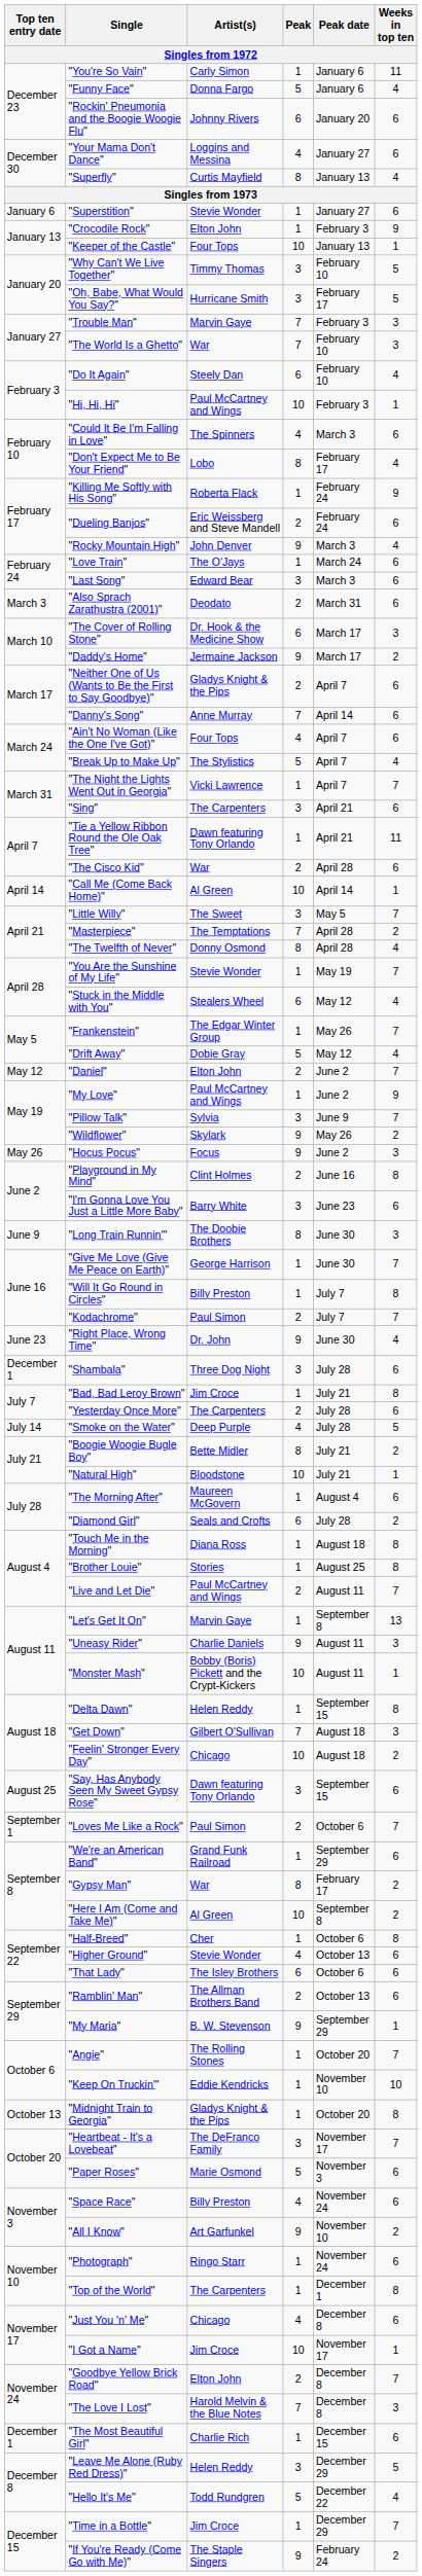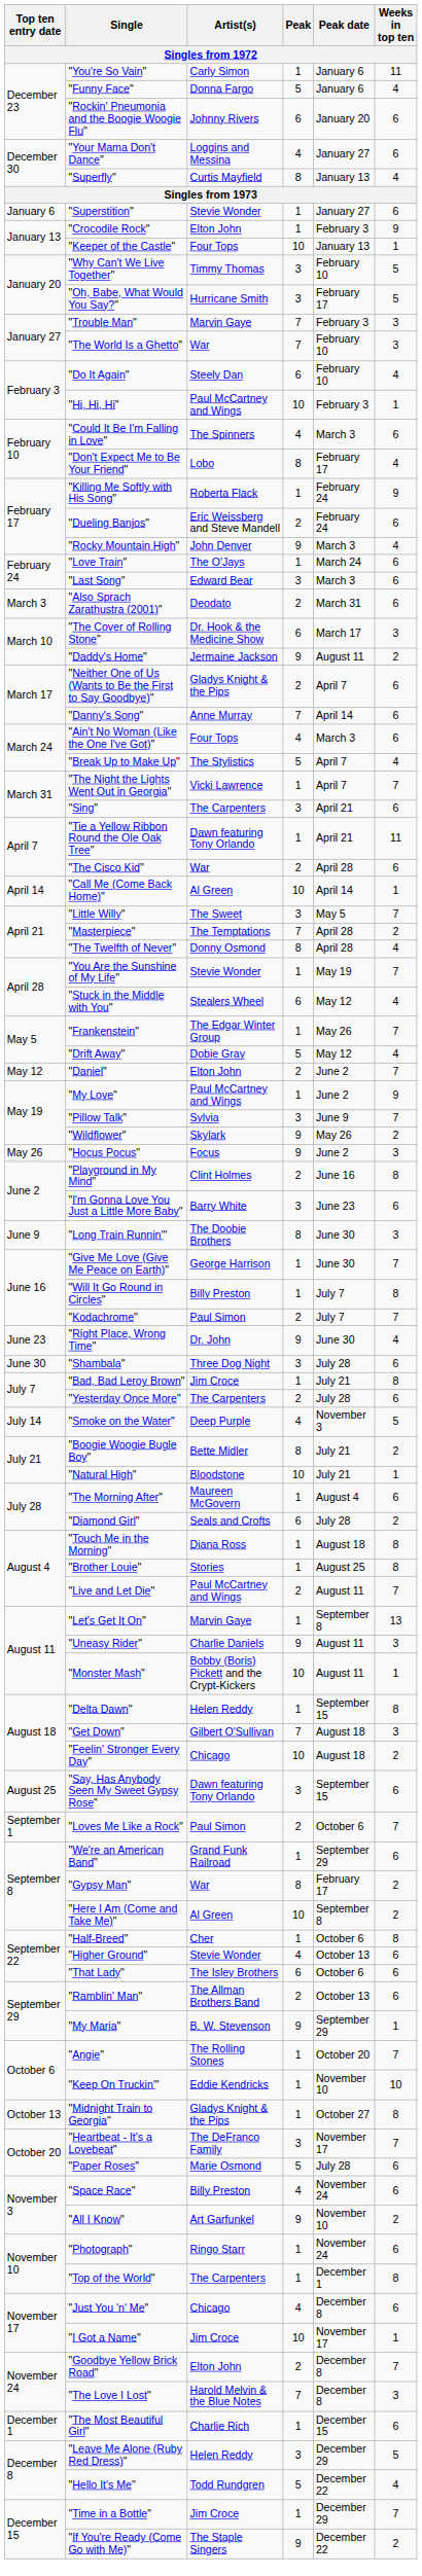 <table class="plainrowheaders sortable wikitable">
 <tr>
 <th>Top ten<br>entry date</th>
 <th>Single</th>
 <th>Artist(s)</th>
 <th data-sort-type="number">Peak</th>
 <th>Peak date</th>
 <th data-sort-type="number">Weeks in<br>top ten</th>
 </tr>
 <tr>
 <th colspan=6><a href='#'>Singles from 1972</a></th>
 </tr>
 <tr>
 <td rowspan="3">December 23</td>
 <td>"<a href='#'>You're So Vain</a>"</td>
 <td><a href='#'>Carly Simon</a></td>
 <td align=center>1</td>
 <td>January 6</td>
 <td align=center>11</td>
 </tr>
 <tr>
 <td>"<a href='#'>Funny Face</a>"</td>
 <td><a href='#'>Donna Fargo</a></td>
 <td align=center>5</td>
 <td>January 6</td>
 <td align=center>4</td>
 </tr>
 <tr>
 <td>"<a href='#'>Rockin' Pneumonia and the Boogie Woogie Flu</a>"</td>
 <td><a href='#'>Johnny Rivers</a></td>
 <td align=center>6</td>
 <td>January 20</td>
 <td align=center>6</td>
 </tr>
 <tr>
 <td rowspan="2">December 30</td>
 <td>"<a href='#'>Your Mama Don't Dance</a>"</td>
 <td><a href='#'>Loggins and Messina</a></td>
 <td align=center>4</td>
 <td>January 27</td>
 <td align=center>6</td>
 </tr>
 <tr>
 <td>"<a href='#'>Superfly</a>"</td>
 <td><a href='#'>Curtis Mayfield</a></td>
 <td align=center>8</td>
 <td>January 13</td>
 <td align=center>4</td>
 </tr>
 <tr>
 <th colspan=6>Singles from 1973</th>
 </tr>
 <tr>
 <td>January 6</td>
 <td>"<a href='#'>Superstition</a>"</td>
 <td><a href='#'>Stevie Wonder</a></td>
 <td align=center>1</td>
 <td>January 27</td>
 <td align=center>6</td>
 </tr>
 <tr>
 <td rowspan="2">January 13</td>
 <td>"<a href='#'>Crocodile Rock</a>"</td>
 <td><a href='#'>Elton John</a></td>
 <td align=center>1</td>
 <td>February 3</td>
 <td align=center>9</td>
 </tr>
 <tr>
 <td>"<a href='#'>Keeper of the Castle</a>"</td>
 <td><a href='#'>Four Tops</a></td>
 <td align=center>10</td>
 <td>January 13</td>
 <td align=center>1</td>
 </tr>
 <tr>
 <td rowspan="2">January 20</td>
 <td>"<a href='#'>Why Can't We Live Together</a>"</td>
 <td><a href='#'>Timmy Thomas</a></td>
 <td align=center>3</td>
 <td>February 10</td>
 <td align=center>5</td>
 </tr>
 <tr>
 <td>"<a href='#'>Oh, Babe, What Would You Say?</a>"</td>
 <td><a href='#'>Hurricane Smith</a></td>
 <td align=center>3</td>
 <td>February 17</td>
 <td align=center>5</td>
 </tr>
 <tr>
 <td rowspan="2">January 27</td>
 <td>"<a href='#'>Trouble Man</a>"</td>
 <td><a href='#'>Marvin Gaye</a></td>
 <td align=center>7</td>
 <td>February 3</td>
 <td align=center>3</td>
 </tr>
 <tr>
 <td>"<a href='#'>The World Is a Ghetto</a>"</td>
 <td><a href='#'>War</a></td>
 <td align=center>7</td>
 <td>February 10</td>
 <td align=center>3</td>
 </tr>
 <tr>
 <td rowspan="2">February 3</td>
 <td>"<a href='#'>Do It Again</a>"</td>
 <td><a href='#'>Steely Dan</a></td>
 <td align=center>6</td>
 <td>February 10</td>
 <td align=center>4</td>
 </tr>
 <tr>
 <td>"<a href='#'>Hi, Hi, Hi</a>"</td>
 <td><a href='#'>Paul McCartney and Wings</a></td>
 <td align=center>10</td>
 <td>February 3</td>
 <td align=center>1</td>
 </tr>
 <tr>
 <td rowspan="2">February 10</td>
 <td>"<a href='#'>Could It Be I'm Falling in Love</a>"</td>
 <td><a href='#'>The Spinners</a></td>
 <td align=center>4</td>
 <td>March 3</td>
 <td align=center>6</td>
 </tr>
 <tr>
 <td>"<a href='#'>Don't Expect Me to Be Your Friend</a>"</td>
 <td><a href='#'>Lobo</a></td>
 <td align=center>8</td>
 <td>February 17</td>
 <td align=center>4</td>
 </tr>
 <tr>
 <td rowspan="3">February 17</td>
 <td>"<a href='#'>Killing Me Softly with His Song</a>"</td>
 <td><a href='#'>Roberta Flack</a></td>
 <td align=center>1</td>
 <td>February 24</td>
 <td align=center>9</td>
 </tr>
 <tr>
 <td>"<a href='#'>Dueling Banjos</a>"</td>
 <td><a href='#'>Eric Weissberg</a> and Steve Mandell</td>
 <td align=center>2</td>
 <td>February 24</td>
 <td align=center>6</td>
 </tr>
 <tr>
 <td>"<a href='#'>Rocky Mountain High</a>"</td>
 <td><a href='#'>John Denver</a></td>
 <td align=center>9</td>
 <td>March 3</td>
 <td align=center>4</td>
 </tr>
 <tr>
 <td rowspan="2">February 24</td>
 <td>"<a href='#'>Love Train</a>"</td>
 <td><a href='#'>The O'Jays</a></td>
 <td align=center>1</td>
 <td>March 24</td>
 <td align=center>6</td>
 </tr>
 <tr>
 <td>"<a href='#'>Last Song</a>"</td>
 <td><a href='#'>Edward Bear</a></td>
 <td align=center>3</td>
 <td>March 3</td>
 <td align=center>6</td>
 </tr>
 <tr>
 <td>March 3</td>
 <td>"<a href='#'>Also Sprach Zarathustra (2001)</a>"</td>
 <td><a href='#'>Deodato</a></td>
 <td align=center>2</td>
 <td>March 31</td>
 <td align=center>6</td>
 </tr>
 <tr>
 <td rowspan="2">March 10</td>
 <td>"<a href='#'>The Cover of Rolling Stone</a>"</td>
 <td><a href='#'>Dr. Hook & the Medicine Show</a></td>
 <td align=center>6</td>
 <td>March 17</td>
 <td align=center>3</td>
 </tr>
 <tr>
 <td>"<a href='#'>Daddy's Home</a>"</td>
 <td><a href='#'>Jermaine Jackson</a></td>
 <td align=center>9</td>
-<td>March 17</td>
+<td>August 11</td>
 <td align=center>2</td>
 </tr>
 <tr>
 <td rowspan="2">March 17</td>
 <td>"<a href='#'>Neither One of Us (Wants to Be the First to Say Goodbye)</a>"</td>
 <td><a href='#'>Gladys Knight & the Pips</a></td>
 <td align=center>2</td>
 <td>April 7</td>
 <td align=center>6</td>
 </tr>
 <tr>
 <td>"<a href='#'>Danny's Song</a>"</td>
 <td><a href='#'>Anne Murray</a></td>
 <td align=center>7</td>
 <td>April 14</td>
 <td align=center>6</td>
 </tr>
 <tr>
 <td rowspan="2">March 24</td>
 <td>"<a href='#'>Ain't No Woman (Like the One I've Got)</a>"</td>
 <td><a href='#'>Four Tops</a></td>
 <td align=center>4</td>
-<td>April 7</td>
+<td>March 3</td>
 <td align=center>6</td>
 </tr>
 <tr>
 <td>"<a href='#'>Break Up to Make Up</a>"</td>
 <td><a href='#'>The Stylistics</a></td>
 <td align=center>5</td>
 <td>April 7</td>
 <td align=center>4</td>
 </tr>
 <tr>
 <td rowspan="2">March 31</td>
 <td>"<a href='#'>The Night the Lights Went Out in Georgia</a>"</td>
 <td><a href='#'>Vicki Lawrence</a></td>
 <td align=center>1</td>
 <td>April 7</td>
 <td align=center>7</td>
 </tr>
 <tr>
 <td>"<a href='#'>Sing</a>"</td>
 <td><a href='#'>The Carpenters</a></td>
 <td align=center>3</td>
 <td>April 21</td>
 <td align=center>6</td>
 </tr>
 <tr>
 <td rowspan="2">April 7</td>
 <td>"<a href='#'>Tie a Yellow Ribbon Round the Ole Oak Tree</a>"</td>
 <td><a href='#'>Dawn featuring Tony Orlando</a></td>
 <td align=center>1</td>
 <td>April 21</td>
 <td align=center>11</td>
 </tr>
 <tr>
 <td>"<a href='#'>The Cisco Kid</a>"</td>
 <td><a href='#'>War</a></td>
 <td align=center>2</td>
 <td>April 28</td>
 <td align=center>6</td>
 </tr>
 <tr>
 <td>April 14</td>
 <td>"<a href='#'>Call Me (Come Back Home)</a>"</td>
 <td><a href='#'>Al Green</a></td>
 <td align=center>10</td>
 <td>April 14</td>
 <td align=center>1</td>
 </tr>
 <tr>
 <td rowspan="3">April 21</td>
 <td>"<a href='#'>Little Willy</a>"</td>
 <td><a href='#'>The Sweet</a></td>
 <td align=center>3</td>
 <td>May 5</td>
 <td align=center>7</td>
 </tr>
 <tr>
 <td>"<a href='#'>Masterpiece</a>"</td>
 <td><a href='#'>The Temptations</a></td>
 <td align=center>7</td>
 <td>April 28</td>
 <td align=center>2</td>
 </tr>
 <tr>
 <td>"<a href='#'>The Twelfth of Never</a>"</td>
 <td><a href='#'>Donny Osmond</a></td>
 <td align=center>8</td>
 <td>April 28</td>
 <td align=center>4</td>
 </tr>
 <tr>
 <td rowspan="2">April 28</td>
 <td>"<a href='#'>You Are the Sunshine of My Life</a>"</td>
 <td><a href='#'>Stevie Wonder</a></td>
 <td align=center>1</td>
 <td>May 19</td>
 <td align=center>7</td>
 </tr>
 <tr>
 <td>"<a href='#'>Stuck in the Middle with You</a>"</td>
 <td><a href='#'>Stealers Wheel</a></td>
 <td align=center>6</td>
 <td>May 12</td>
 <td align=center>4</td>
 </tr>
 <tr>
 <td rowspan="2">May 5</td>
 <td>"<a href='#'>Frankenstein</a>"</td>
 <td><a href='#'>The Edgar Winter Group</a></td>
 <td align=center>1</td>
 <td>May 26</td>
 <td align=center>7</td>
 </tr>
 <tr>
 <td>"<a href='#'>Drift Away</a>"</td>
 <td><a href='#'>Dobie Gray</a></td>
 <td align=center>5</td>
 <td>May 12</td>
 <td align=center>4</td>
 </tr>
 <tr>
 <td>May 12</td>
 <td>"<a href='#'>Daniel</a>"</td>
 <td><a href='#'>Elton John</a></td>
 <td align=center>2</td>
 <td>June 2</td>
 <td align=center>7</td>
 </tr>
 <tr>
 <td rowspan="3">May 19</td>
 <td>"<a href='#'>My Love</a>"</td>
 <td><a href='#'>Paul McCartney and Wings</a></td>
 <td align=center>1</td>
 <td>June 2</td>
 <td align=center>9</td>
 </tr>
 <tr>
 <td>"<a href='#'>Pillow Talk</a>"</td>
 <td><a href='#'>Sylvia</a></td>
 <td align=center>3</td>
 <td>June 9</td>
 <td align=center>7</td>
 </tr>
 <tr>
 <td>"<a href='#'>Wildflower</a>"</td>
 <td><a href='#'>Skylark</a></td>
 <td align=center>9</td>
 <td>May 26</td>
 <td align=center>2</td>
 </tr>
 <tr>
 <td>May 26</td>
 <td>"<a href='#'>Hocus Pocus</a>"</td>
 <td><a href='#'>Focus</a></td>
 <td align=center>9</td>
 <td>June 2</td>
 <td align=center>3</td>
 </tr>
 <tr>
 <td rowspan="2">June 2</td>
 <td>"<a href='#'>Playground in My Mind</a>"</td>
 <td><a href='#'>Clint Holmes</a></td>
 <td align=center>2</td>
 <td>June 16</td>
 <td align=center>8</td>
 </tr>
 <tr>
 <td>"<a href='#'>I'm Gonna Love You Just a Little More Baby</a>"</td>
 <td><a href='#'>Barry White</a></td>
 <td align=center>3</td>
 <td>June 23</td>
 <td align=center>6</td>
 </tr>
 <tr>
 <td>June 9</td>
 <td>"<a href='#'>Long Train Runnin'</a>"</td>
 <td><a href='#'>The Doobie Brothers</a></td>
 <td align=center>8</td>
 <td>June 30</td>
 <td align=center>3</td>
 </tr>
 <tr>
 <td rowspan="3">June 16</td>
 <td>"<a href='#'>Give Me Love (Give Me Peace on Earth)</a>"</td>
 <td><a href='#'>George Harrison</a></td>
 <td align=center>1</td>
 <td>June 30</td>
 <td align=center>7</td>
 </tr>
 <tr>
 <td>"<a href='#'>Will It Go Round in Circles</a>"</td>
 <td><a href='#'>Billy Preston</a></td>
 <td align=center>1</td>
 <td>July 7</td>
 <td align=center>8</td>
 </tr>
 <tr>
 <td>"<a href='#'>Kodachrome</a>"</td>
 <td><a href='#'>Paul Simon</a></td>
 <td align=center>2</td>
 <td>July 7</td>
 <td align=center>7</td>
 </tr>
 <tr>
 <td>June 23</td>
 <td>"<a href='#'>Right Place, Wrong Time</a>"</td>
 <td><a href='#'>Dr. John</a></td>
 <td align=center>9</td>
 <td>June 30</td>
 <td align=center>4</td>
 </tr>
 <tr>
-<td>December 1</td>
+<td>June 30</td>
 <td>"<a href='#'>Shambala</a>"</td>
 <td><a href='#'>Three Dog Night</a></td>
 <td align=center>3</td>
 <td>July 28</td>
 <td align=center>6</td>
 </tr>
 <tr>
 <td rowspan="2">July 7</td>
 <td>"<a href='#'>Bad, Bad Leroy Brown</a>"</td>
 <td><a href='#'>Jim Croce</a></td>
 <td align=center>1</td>
 <td>July 21</td>
 <td align=center>8</td>
 </tr>
 <tr>
 <td>"<a href='#'>Yesterday Once More</a>"</td>
 <td><a href='#'>The Carpenters</a></td>
 <td align=center>2</td>
 <td>July 28</td>
 <td align=center>6</td>
 </tr>
 <tr>
 <td>July 14</td>
 <td>"<a href='#'>Smoke on the Water</a>"</td>
 <td><a href='#'>Deep Purple</a></td>
 <td align=center>4</td>
-<td>July 28</td>
+<td>November 3</td>
 <td align=center>5</td>
 </tr>
 <tr>
 <td rowspan="2">July 21</td>
 <td>"<a href='#'>Boogie Woogie Bugle Boy</a>"</td>
 <td><a href='#'>Bette Midler</a></td>
 <td align=center>8</td>
 <td>July 21</td>
 <td align=center>2</td>
 </tr>
 <tr>
 <td>"<a href='#'>Natural High</a>"</td>
 <td><a href='#'>Bloodstone</a></td>
 <td align=center>10</td>
 <td>July 21</td>
 <td align=center>1</td>
 </tr>
 <tr>
 <td rowspan="2">July 28</td>
 <td>"<a href='#'>The Morning After</a>"</td>
 <td><a href='#'>Maureen McGovern</a></td>
 <td align=center>1</td>
 <td>August 4</td>
 <td align=center>6</td>
 </tr>
 <tr>
 <td>"<a href='#'>Diamond Girl</a>"</td>
 <td><a href='#'>Seals and Crofts</a></td>
 <td align=center>6</td>
 <td>July 28</td>
 <td align=center>2</td>
 </tr>
 <tr>
 <td rowspan="3">August 4</td>
 <td>"<a href='#'>Touch Me in the Morning</a>"</td>
 <td><a href='#'>Diana Ross</a></td>
 <td align=center>1</td>
 <td>August 18</td>
 <td align=center>8</td>
 </tr>
 <tr>
 <td>"<a href='#'>Brother Louie</a>"</td>
 <td><a href='#'>Stories</a></td>
 <td align=center>1</td>
 <td>August 25</td>
 <td align=center>8</td>
 </tr>
 <tr>
 <td>"<a href='#'>Live and Let Die</a>"</td>
 <td><a href='#'>Paul McCartney and Wings</a></td>
 <td align=center>2</td>
 <td>August 11</td>
 <td align=center>7</td>
 </tr>
 <tr>
 <td rowspan="3">August 11</td>
 <td>"<a href='#'>Let's Get It On</a>"</td>
 <td><a href='#'>Marvin Gaye</a></td>
 <td align=center>1</td>
 <td>September 8</td>
 <td align=center>13</td>
 </tr>
 <tr>
 <td>"<a href='#'>Uneasy Rider</a>"</td>
 <td><a href='#'>Charlie Daniels</a></td>
 <td align=center>9</td>
 <td>August 11</td>
 <td align=center>3</td>
 </tr>
 <tr>
 <td>"<a href='#'>Monster Mash</a>"</td>
 <td><a href='#'>Bobby (Boris) Pickett</a> and the Crypt-Kickers</td>
 <td align=center>10</td>
 <td>August 11</td>
 <td align=center>1</td>
 </tr>
 <tr>
 <td rowspan="3">August 18</td>
 <td>"<a href='#'>Delta Dawn</a>"</td>
 <td><a href='#'>Helen Reddy</a></td>
 <td align=center>1</td>
 <td>September 15</td>
 <td align=center>8</td>
 </tr>
 <tr>
 <td>"<a href='#'>Get Down</a>"</td>
 <td><a href='#'>Gilbert O'Sullivan</a></td>
 <td align=center>7</td>
 <td>August 18</td>
 <td align=center>3</td>
 </tr>
 <tr>
 <td>"<a href='#'>Feelin' Stronger Every Day</a>"</td>
 <td><a href='#'>Chicago</a></td>
 <td align=center>10</td>
 <td>August 18</td>
 <td align=center>2</td>
 </tr>
 <tr>
 <td>August 25</td>
 <td>"<a href='#'>Say, Has Anybody Seen My Sweet Gypsy Rose</a>"</td>
 <td><a href='#'>Dawn featuring Tony Orlando</a></td>
 <td align=center>3</td>
 <td>September 15</td>
 <td align=center>6</td>
 </tr>
 <tr>
 <td>September 1</td>
 <td>"<a href='#'>Loves Me Like a Rock</a>"</td>
 <td><a href='#'>Paul Simon</a></td>
 <td align=center>2</td>
 <td>October 6</td>
 <td align=center>7</td>
 </tr>
 <tr>
 <td rowspan="3">September 8</td>
 <td>"<a href='#'>We're an American Band</a>"</td>
 <td><a href='#'>Grand Funk Railroad</a></td>
 <td align=center>1</td>
 <td>September 29</td>
 <td align=center>6</td>
 </tr>
 <tr>
 <td>"<a href='#'>Gypsy Man</a>"</td>
 <td><a href='#'>War</a></td>
 <td align=center>8</td>
 <td>February 17</td>
 <td align=center>2</td>
 </tr>
 <tr>
 <td>"<a href='#'>Here I Am (Come and Take Me)</a>"</td>
 <td><a href='#'>Al Green</a></td>
 <td align=center>10</td>
 <td>September 8</td>
 <td align=center>2</td>
 </tr>
 <tr>
 <td rowspan="3">September 22</td>
 <td>"<a href='#'>Half-Breed</a>"</td>
 <td><a href='#'>Cher</a></td>
 <td align=center>1</td>
 <td>October 6</td>
 <td align=center>8</td>
 </tr>
 <tr>
 <td>"<a href='#'>Higher Ground</a>"</td>
 <td><a href='#'>Stevie Wonder</a></td>
 <td align=center>4</td>
 <td>October 13</td>
 <td align=center>6</td>
 </tr>
 <tr>
 <td>"<a href='#'>That Lady</a>"</td>
 <td><a href='#'>The Isley Brothers</a></td>
 <td align=center>6</td>
 <td>October 6</td>
 <td align=center>6</td>
 </tr>
 <tr>
 <td rowspan="2">September 29</td>
 <td>"<a href='#'>Ramblin' Man</a>"</td>
 <td><a href='#'>The Allman Brothers Band</a></td>
 <td align=center>2</td>
 <td>October 13</td>
 <td align=center>6</td>
 </tr>
 <tr>
 <td>"<a href='#'>My Maria</a>"</td>
 <td><a href='#'>B. W. Stevenson</a></td>
 <td align=center>9</td>
 <td>September 29</td>
 <td align=center>1</td>
 </tr>
 <tr>
 <td rowspan="2">October 6</td>
 <td>"<a href='#'>Angie</a>"</td>
 <td><a href='#'>The Rolling Stones</a></td>
 <td align=center>1</td>
 <td>October 20</td>
 <td align=center>7</td>
 </tr>
 <tr>
 <td>"<a href='#'>Keep On Truckin'</a>"</td>
 <td><a href='#'>Eddie Kendricks</a></td>
 <td align=center>1</td>
 <td>November 10</td>
 <td align=center>10</td>
 </tr>
 <tr>
 <td>October 13</td>
 <td>"<a href='#'>Midnight Train to Georgia</a>"</td>
 <td><a href='#'>Gladys Knight & the Pips</a></td>
 <td align=center>1</td>
-<td>October 20</td>
+<td>October 27</td>
 <td align=center>8</td>
 </tr>
 <tr>
 <td rowspan="2">October 20</td>
 <td>"<a href='#'>Heartbeat - It's a Lovebeat</a>"</td>
 <td><a href='#'>The DeFranco Family</a></td>
 <td align=center>3</td>
 <td>November 17</td>
 <td align=center>7</td>
 </tr>
 <tr>
 <td>"<a href='#'>Paper Roses</a>"</td>
 <td><a href='#'>Marie Osmond</a></td>
 <td align=center>5</td>
-<td>November 3</td>
+<td>July 28</td>
 <td align=center>6</td>
 </tr>
 <tr>
 <td rowspan="2">November 3</td>
 <td>"<a href='#'>Space Race</a>"</td>
 <td><a href='#'>Billy Preston</a></td>
 <td align=center>4</td>
 <td>November 24</td>
 <td align=center>6</td>
 </tr>
 <tr>
 <td>"<a href='#'>All I Know</a>"</td>
 <td><a href='#'>Art Garfunkel</a></td>
 <td align=center>9</td>
 <td>November 10</td>
 <td align=center>2</td>
 </tr>
 <tr>
 <td rowspan="2">November 10</td>
 <td>"<a href='#'>Photograph</a>"</td>
 <td><a href='#'>Ringo Starr</a></td>
 <td align=center>1</td>
 <td>November 24</td>
 <td align=center>6</td>
 </tr>
 <tr>
 <td>"<a href='#'>Top of the World</a>"</td>
 <td><a href='#'>The Carpenters</a></td>
 <td align=center>1</td>
 <td>December 1</td>
 <td align=center>8</td>
 </tr>
 <tr>
 <td rowspan="2">November 17</td>
 <td>"<a href='#'>Just You 'n' Me</a>"</td>
 <td><a href='#'>Chicago</a></td>
 <td align=center>4</td>
 <td>December 8</td>
 <td align=center>6</td>
 </tr>
 <tr>
 <td>"<a href='#'>I Got a Name</a>"</td>
 <td><a href='#'>Jim Croce</a></td>
 <td align=center>10</td>
 <td>November 17</td>
 <td align=center>1</td>
 </tr>
 <tr>
 <td rowspan="2">November 24</td>
 <td>"<a href='#'>Goodbye Yellow Brick Road</a>"</td>
 <td><a href='#'>Elton John</a></td>
 <td align=center>2</td>
 <td>December 8</td>
 <td align=center>7</td>
 </tr>
 <tr>
 <td>"<a href='#'>The Love I Lost</a>"</td>
 <td><a href='#'>Harold Melvin & the Blue Notes</a></td>
 <td align=center>7</td>
 <td>December 8</td>
 <td align=center>3</td>
 </tr>
 <tr>
 <td>December 1</td>
 <td>"<a href='#'>The Most Beautiful Girl</a>"</td>
 <td><a href='#'>Charlie Rich</a></td>
 <td align=center>1</td>
 <td>December 15</td>
 <td align=center>6</td>
 </tr>
 <tr>
 <td rowspan="2">December 8</td>
 <td>"<a href='#'>Leave Me Alone (Ruby Red Dress)</a>"</td>
 <td><a href='#'>Helen Reddy</a></td>
 <td align=center>3</td>
 <td>December 29</td>
 <td align=center>5</td>
 </tr>
 <tr>
 <td>"<a href='#'>Hello It's Me</a>"</td>
 <td><a href='#'>Todd Rundgren</a></td>
 <td align=center>5</td>
 <td>December 22</td>
 <td align=center>4</td>
 </tr>
 <tr>
 <td rowspan="2">December 15</td>
 <td>"<a href='#'>Time in a Bottle</a>"</td>
 <td><a href='#'>Jim Croce</a></td>
 <td align=center>1</td>
 <td>December 29</td>
 <td align=center>7</td>
 </tr>
 <tr>
 <td>"<a href='#'>If You're Ready (Come Go with Me)</a>"</td>
 <td><a href='#'>The Staple Singers</a></td>
 <td align=center>9</td>
-<td>February 24</td>
+<td>December 22</td>
 <td align=center>2</td>
 </tr>
 </table>
